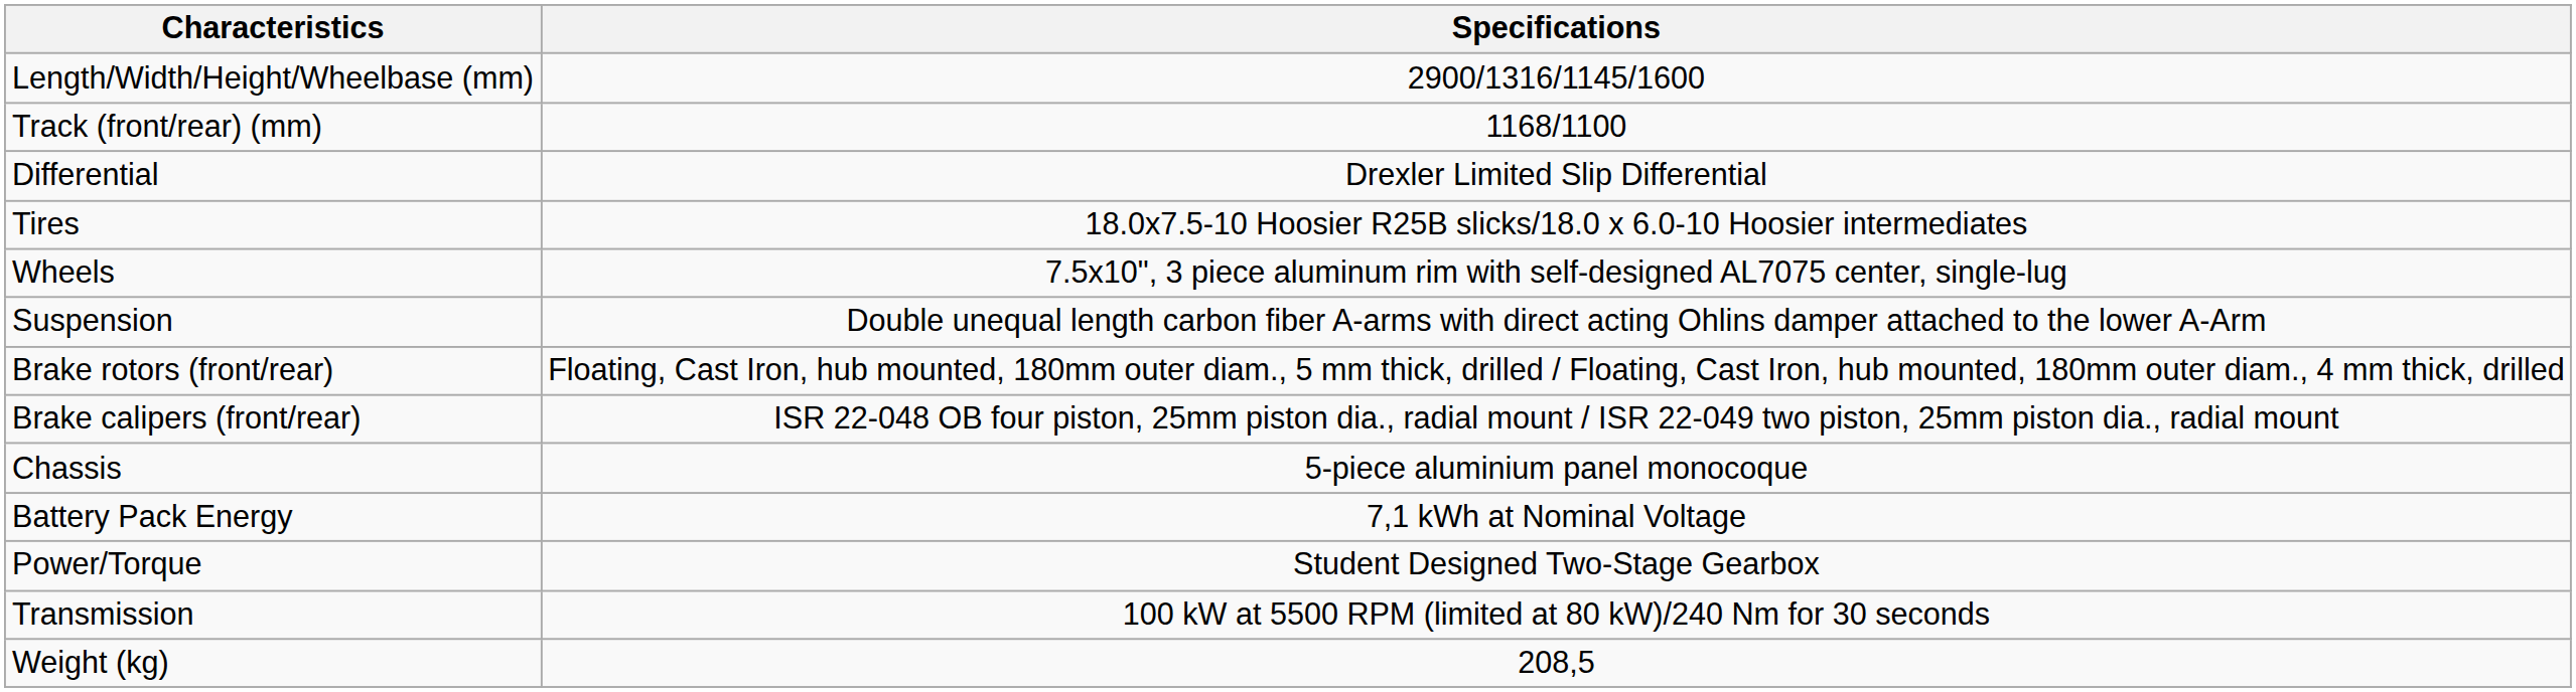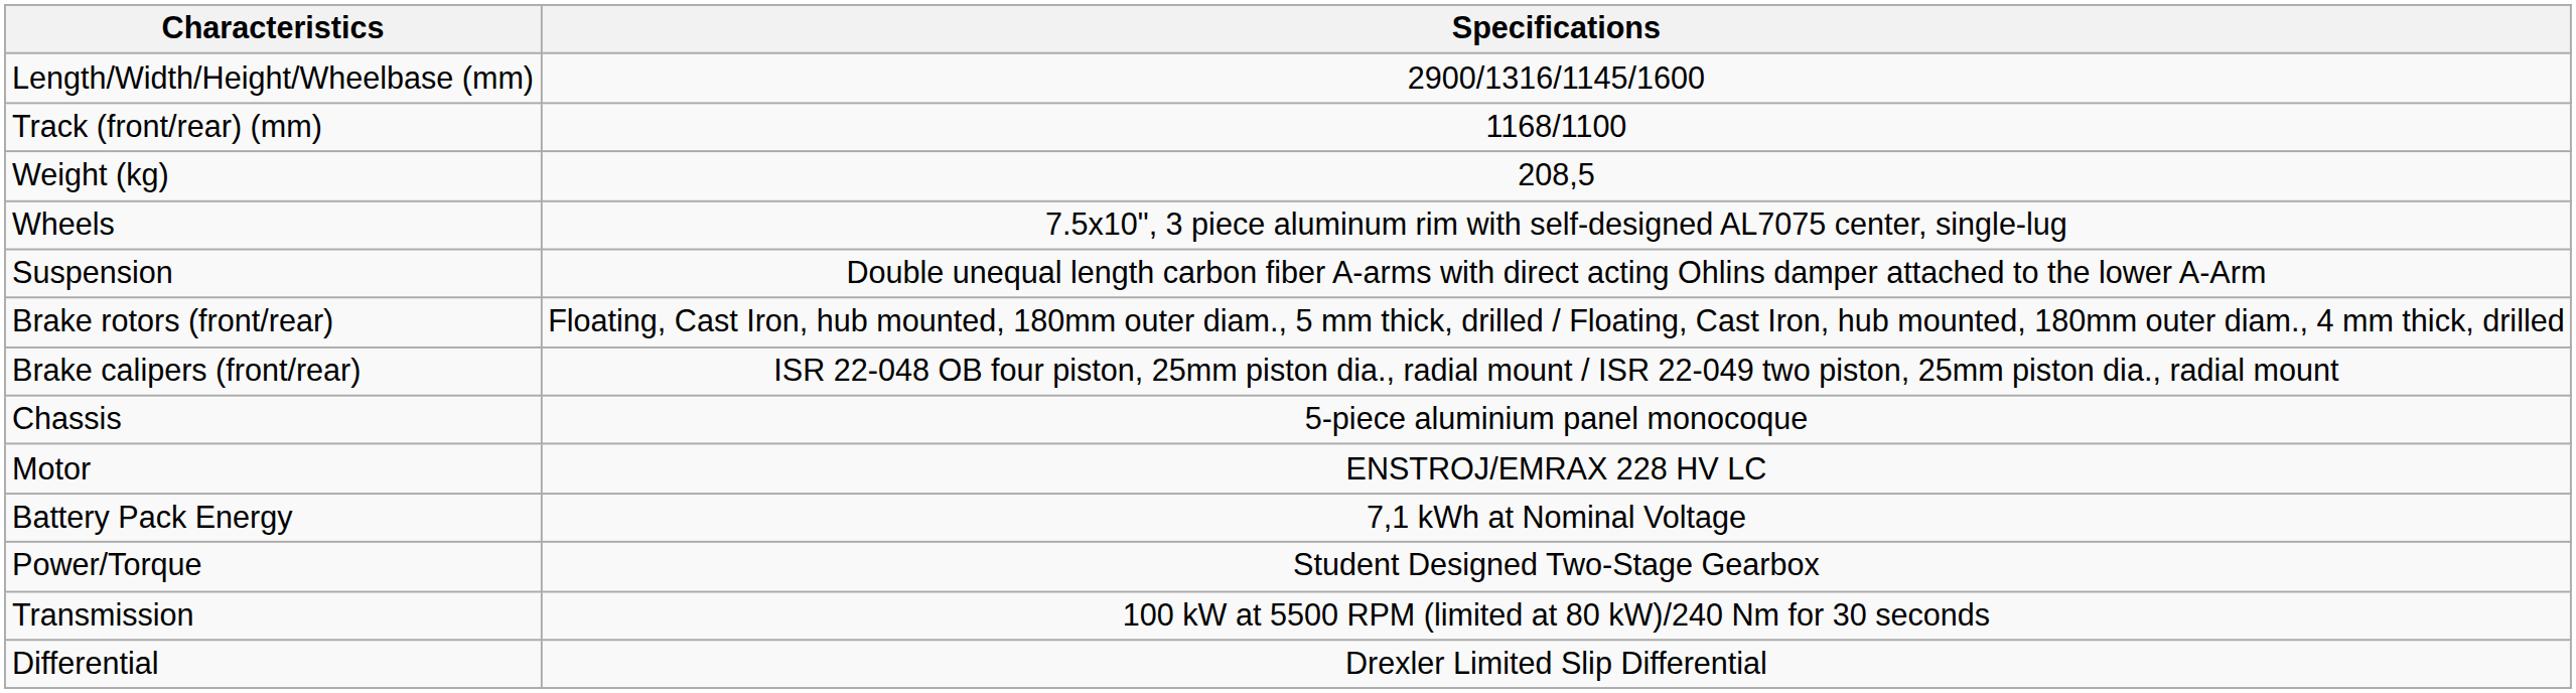 <table class="wikitable">
 <tr>
 <th>Characteristics</th>
 <th>Specifications</th>
 </tr>
 <tr>
 <td>Length/Width/Height/Wheelbase (mm)</td>
 <td style="text-align:center;">2900/1316/1145/1600</td>
 </tr>
 <tr>
 <td>Track (front/rear) (mm)</td>
 <td style="text-align:center;">1168/1100</td>
 </tr>
 <tr>
-<td>Differential</td>
-<td style="text-align:center;">Drexler Limited Slip Differential</td>
-</tr>
-<tr>
-<td>Tires</td>
-<td style="text-align:center;">18.0x7.5-10 Hoosier R25B slicks/18.0 x 6.0-10 Hoosier intermediates</td>
+<td>Weight (kg)</td>
+<td style="text-align:center;">208,5</td>
 </tr>
 <tr>
 <td>Wheels</td>
 <td style="text-align:center;">7.5x10", 3 piece aluminum rim with self-designed AL7075 center, single-lug</td>
 </tr>
 <tr>
 <td>Suspension</td>
 <td style="text-align:center;">Double unequal length carbon fiber A-arms with direct acting Ohlins damper attached to the lower A-Arm</td>
 </tr>
 <tr>
 <td>Brake rotors (front/rear)</td>
 <td style="text-align:center;">Floating, Cast Iron, hub mounted, 180mm outer diam., 5 mm thick, drilled / Floating, Cast Iron, hub mounted, 180mm outer diam., 4 mm thick, drilled</td>
 </tr>
 <tr>
 <td>Brake calipers (front/rear)</td>
 <td style="text-align:center;">ISR 22-048 OB four piston, 25mm piston dia., radial mount / ISR 22-049 two piston,  25mm piston dia., radial mount</td>
 </tr>
 <tr>
 <td>Chassis</td>
 <td style="text-align:center;">5-piece aluminium panel monocoque</td>
 </tr>
 <tr>
+<td>Motor</td>
+<td style="text-align:center;">ENSTROJ/EMRAX 228 HV LC<br></td>
+</tr>
+<tr>
 <td>Battery Pack Energy</td>
 <td style="text-align:center;">7,1 kWh at Nominal Voltage</td>
 </tr>
 <tr>
 <td>Power/Torque</td>
 <td style="text-align:center;">Student Designed Two-Stage Gearbox</td>
 </tr>
 <tr>
 <td>Transmission</td>
 <td style="text-align:center;">100 kW at 5500 RPM (limited at 80 kW)/240 Nm for 30 seconds</td>
 </tr>
 <tr>
-<td>Weight (kg)</td>
-<td style="text-align:center;">208,5</td>
+<td>Differential</td>
+<td style="text-align:center;">Drexler Limited Slip Differential</td>
 </tr>
 </table>
